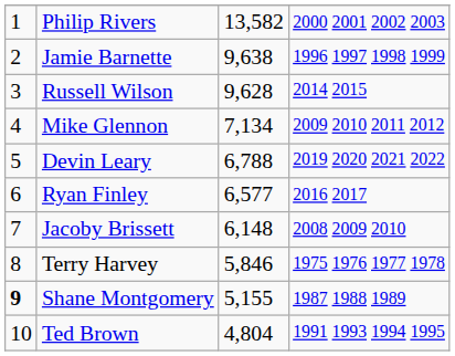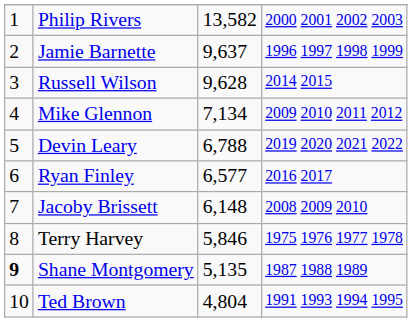 <table class="wikitable">
 <tr>
 </tr>
 <tr>
 <td>1</td>
 <td><a href='#'>Philip Rivers</a></td>
 <td><abbr>13,582</abbr></td>
 <td style="font-size:80%;"><a href='#'>2000</a> <a href='#'>2001</a> <a href='#'>2002</a> <a href='#'>2003</a></td>
 </tr>
 <tr>
 <td>2</td>
 <td><a href='#'>Jamie Barnette</a></td>
-<td><abbr>9,638</abbr></td>
+<td><abbr>9,637</abbr></td>
 <td style="font-size:80%;"><a href='#'>1996</a> <a href='#'>1997</a> <a href='#'>1998</a> <a href='#'>1999</a></td>
 </tr>
 <tr>
 <td>3</td>
 <td><a href='#'>Russell Wilson</a></td>
 <td><abbr>9,628</abbr></td>
 <td style="font-size:80%;"><a href='#'>2014</a> <a href='#'>2015</a></td>
 </tr>
 <tr>
 <td>4</td>
 <td><a href='#'>Mike Glennon</a></td>
 <td><abbr>7,134</abbr></td>
 <td style="font-size:80%;"><a href='#'>2009</a> <a href='#'>2010</a> <a href='#'>2011</a> <a href='#'>2012</a></td>
 </tr>
 <tr>
 <td>5</td>
 <td><a href='#'>Devin Leary</a></td>
 <td><abbr>6,788</abbr></td>
 <td style="font-size:80%;"><a href='#'>2019</a> <a href='#'>2020</a> <a href='#'>2021</a> <a href='#'>2022</a></td>
 </tr>
 <tr>
 <td>6</td>
 <td><a href='#'>Ryan Finley</a></td>
 <td><abbr>6,577</abbr></td>
 <td style="font-size:80%;"><a href='#'>2016</a> <a href='#'>2017</a></td>
 </tr>
 <tr>
 <td>7</td>
 <td><a href='#'>Jacoby Brissett</a></td>
 <td><abbr>6,148</abbr></td>
 <td style="font-size:80%;"><a href='#'>2008</a> <a href='#'>2009</a> <a href='#'>2010</a></td>
 </tr>
 <tr>
 <td>8</td>
 <td>Terry Harvey</td>
 <td><abbr>5,846</abbr></td>
 <td style="font-size:80%;"><a href='#'>1975</a> <a href='#'>1976</a> <a href='#'>1977</a> <a href='#'>1978</a></td>
 </tr>
 <tr>
 <td><strong>9</strong></td>
 <td><a href='#'>Shane Montgomery</a></td>
-<td><abbr>5,155</abbr></td>
+<td><abbr>5,135</abbr></td>
 <td style="font-size:80%;"><a href='#'>1987</a> <a href='#'>1988</a> <a href='#'>1989</a></td>
 </tr>
 <tr>
 <td>10</td>
 <td><a href='#'>Ted Brown</a></td>
 <td><abbr>4,804</abbr></td>
 <td style="font-size:80%;"><a href='#'>1991</a> <a href='#'>1993</a> <a href='#'>1994</a> <a href='#'>1995</a></td>
 </tr>
 </table>
